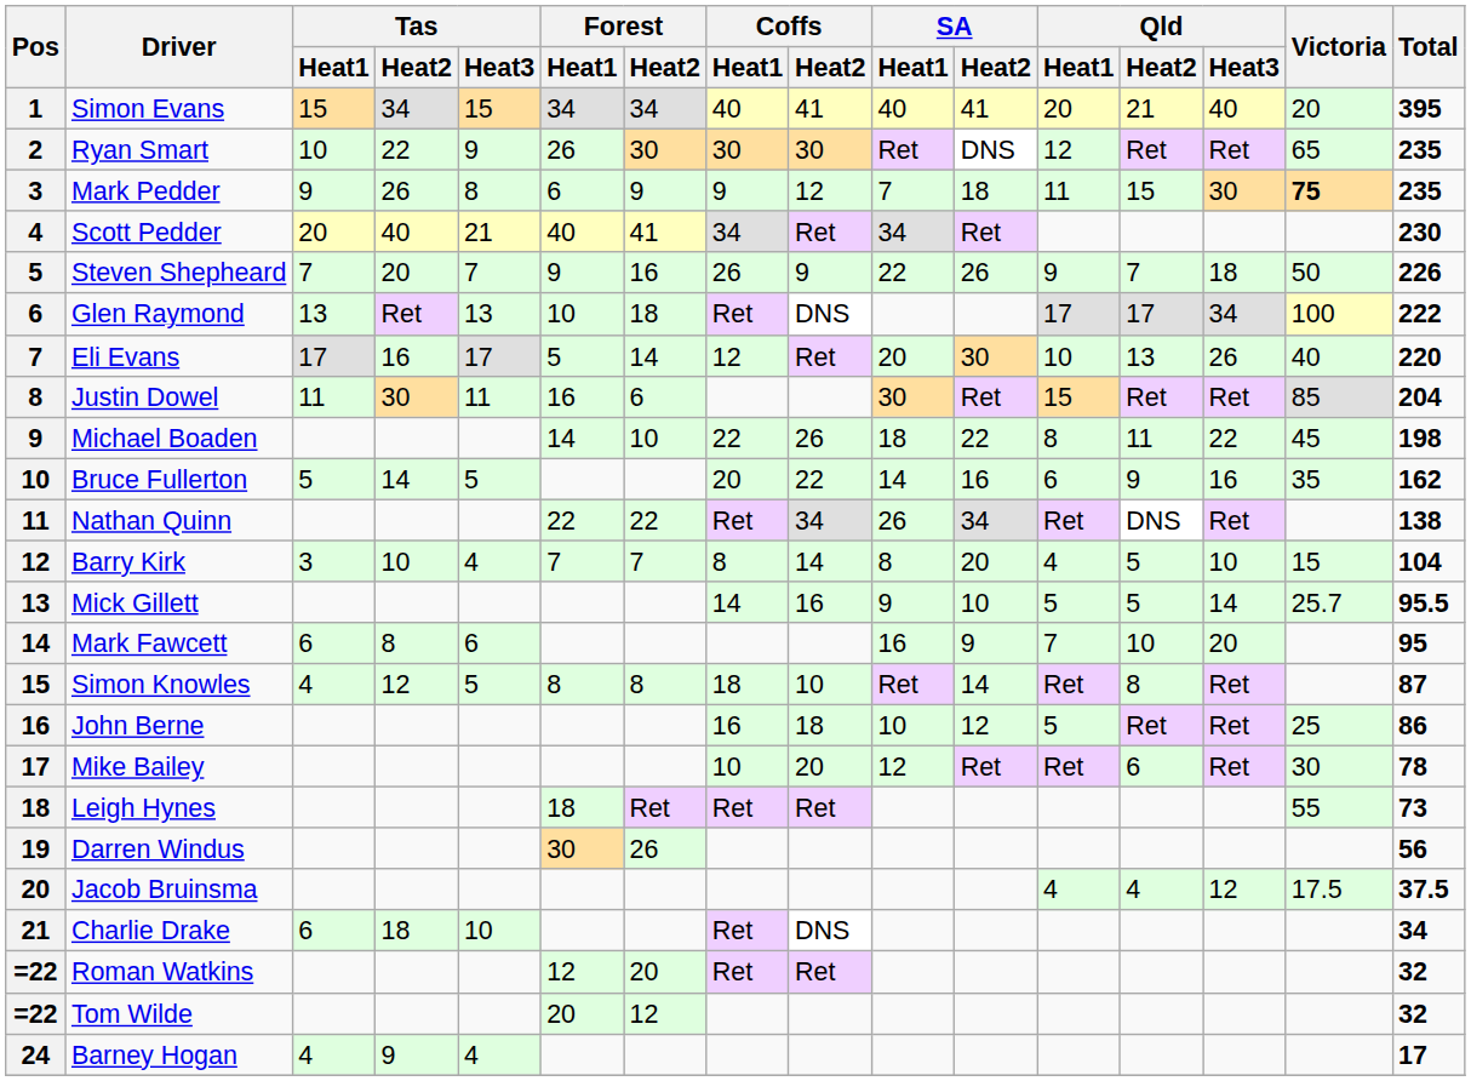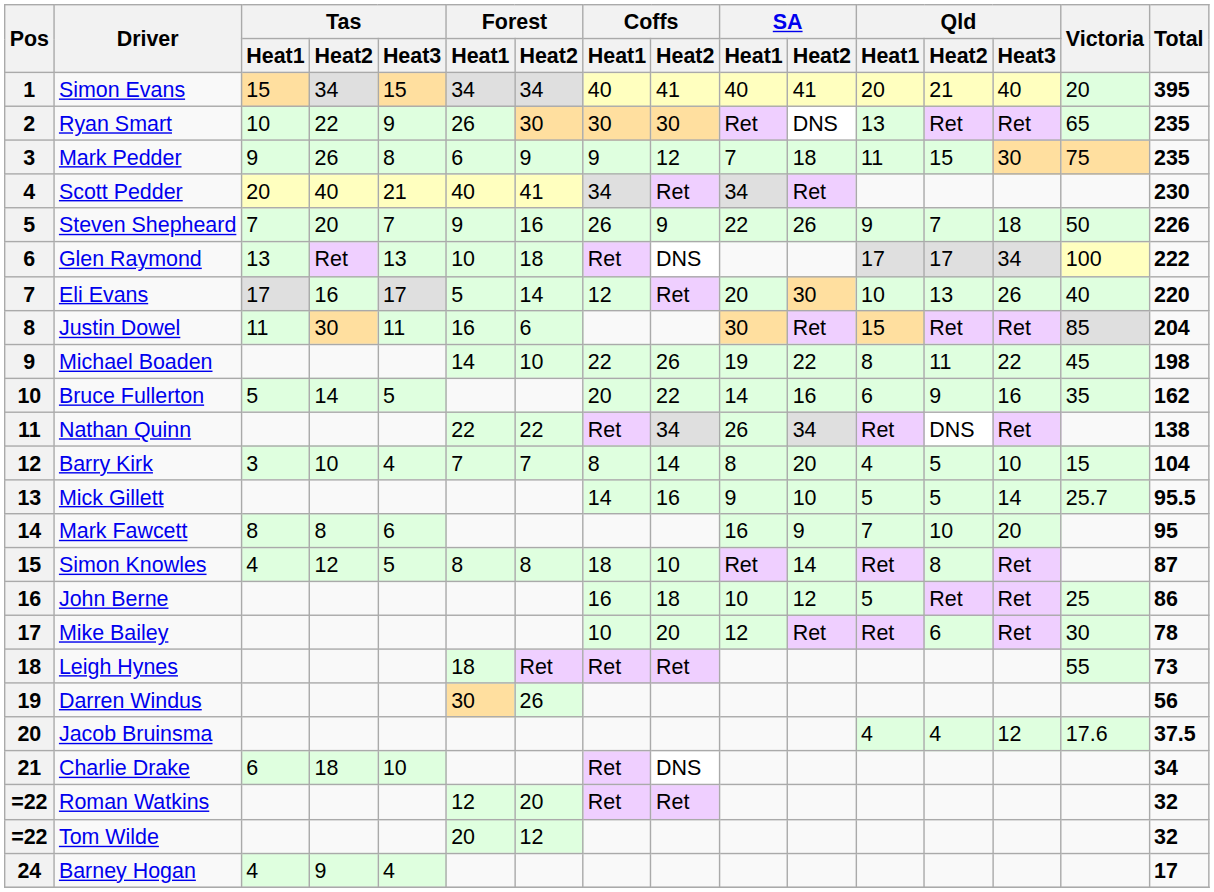 <table class="wikitable" style="font-size: 95%;">
 <tr>
 <th rowspan=2>Pos</th>
 <th rowspan=2>Driver</th>
 <th colspan=3>Tas</th>
 <th colspan=2>Forest</th>
 <th colspan=2>Coffs</th>
 <th colspan=2><a href='#'>SA</a></th>
 <th colspan=3>Qld</th>
 <th rowspan=2>Victoria</th>
 <th rowspan=2>Total</th>
 </tr>
 <tr>
 <th>Heat1</th>
 <th>Heat2</th>
 <th>Heat3</th>
 <th>Heat1</th>
 <th>Heat2</th>
 <th>Heat1</th>
 <th>Heat2</th>
 <th>Heat1</th>
 <th>Heat2</th>
 <th>Heat1</th>
 <th>Heat2</th>
 <th>Heat3</th>
 </tr>
 <tr>
 <th>1</th>
 <td><a href='#'>Simon Evans</a></td>
 <td style="background:#ffdf9f;">15</td>
 <td style="background:#dfdfdf;">34</td>
 <td style="background:#ffdf9f;">15</td>
 <td style="background:#dfdfdf;">34</td>
 <td style="background:#dfdfdf;">34</td>
 <td style="background:#ffffbf;">40</td>
 <td style="background:#ffffbf;">41</td>
 <td style="background:#ffffbf;">40</td>
 <td style="background:#ffffbf;">41</td>
 <td style="background:#ffffbf;">20</td>
 <td style="background:#ffffbf;">21</td>
 <td style="background:#ffffbf;">40</td>
 <td style="background:#dfffdf;">20</td>
 <td><strong>395</strong></td>
 </tr>
 <tr>
 <th>2</th>
 <td><a href='#'>Ryan Smart</a></td>
 <td style="background:#dfffdf;">10</td>
 <td style="background:#dfffdf;">22</td>
 <td style="background:#dfffdf;">9</td>
 <td style="background:#dfffdf;">26</td>
 <td style="background:#ffdf9f;">30</td>
 <td style="background:#ffdf9f;">30</td>
 <td style="background:#ffdf9f;">30</td>
 <td style="background:#efcfff;">Ret</td>
 <td style="background:#ffffff;">DNS</td>
-<td style="background:#dfffdf;">12</td>
+<td style="background:#dfffdf;">13</td>
 <td style="background:#efcfff;">Ret</td>
 <td style="background:#efcfff;">Ret</td>
 <td style="background:#dfffdf;">65</td>
 <td><strong>235</strong></td>
 </tr>
 <tr>
 <th>3</th>
 <td><a href='#'>Mark Pedder</a></td>
 <td style="background:#dfffdf;">9</td>
 <td style="background:#dfffdf;">26</td>
 <td style="background:#dfffdf;">8</td>
 <td style="background:#dfffdf;">6</td>
 <td style="background:#dfffdf;">9</td>
 <td style="background:#dfffdf;">9</td>
 <td style="background:#dfffdf;">12</td>
 <td style="background:#dfffdf;">7</td>
 <td style="background:#dfffdf;">18</td>
 <td style="background:#dfffdf;">11</td>
 <td style="background:#dfffdf;">15</td>
 <td style="background:#ffdf9f;">30</td>
-<td style="background:#ffdf9f;"><strong>75</strong></td>
+<td style="background:#ffdf9f;">75</td>
 <td><strong>235</strong></td>
 </tr>
 <tr>
 <th>4</th>
 <td><a href='#'>Scott Pedder</a></td>
 <td style="background:#ffffbf;">20</td>
 <td style="background:#ffffbf;">40</td>
 <td style="background:#ffffbf;">21</td>
 <td style="background:#ffffbf;">40</td>
 <td style="background:#ffffbf;">41</td>
 <td style="background:#dfdfdf;">34</td>
 <td style="background:#efcfff;">Ret</td>
 <td style="background:#dfdfdf;">34</td>
 <td style="background:#efcfff;">Ret</td>
 <td></td>
 <td></td>
 <td></td>
 <td></td>
 <td><strong>230</strong></td>
 </tr>
 <tr>
 <th>5</th>
 <td><a href='#'>Steven Shepheard</a></td>
 <td style="background:#dfffdf;">7</td>
 <td style="background:#dfffdf;">20</td>
 <td style="background:#dfffdf;">7</td>
 <td style="background:#dfffdf;">9</td>
 <td style="background:#dfffdf;">16</td>
 <td style="background:#dfffdf;">26</td>
 <td style="background:#dfffdf;">9</td>
 <td style="background:#dfffdf;">22</td>
 <td style="background:#dfffdf;">26</td>
 <td style="background:#dfffdf;">9</td>
 <td style="background:#dfffdf;">7</td>
 <td style="background:#dfffdf;">18</td>
 <td style="background:#dfffdf;">50</td>
 <td><strong>226</strong></td>
 </tr>
 <tr>
 <th>6</th>
 <td><a href='#'>Glen Raymond</a></td>
 <td style="background:#dfffdf;">13</td>
 <td style="background:#efcfff;">Ret</td>
 <td style="background:#dfffdf;">13</td>
 <td style="background:#dfffdf;">10</td>
 <td style="background:#dfffdf;">18</td>
 <td style="background:#efcfff;">Ret</td>
 <td style="background:#ffffff;">DNS</td>
 <td></td>
 <td></td>
 <td style="background:#dfdfdf;">17</td>
 <td style="background:#dfdfdf;">17</td>
 <td style="background:#dfdfdf;">34</td>
 <td style="background:#ffffbf;">100</td>
 <td><strong>222</strong></td>
 </tr>
 <tr>
 <th>7</th>
 <td><a href='#'>Eli Evans</a></td>
 <td style="background:#dfdfdf;">17</td>
 <td style="background:#dfffdf;">16</td>
 <td style="background:#dfdfdf;">17</td>
 <td style="background:#dfffdf;">5</td>
 <td style="background:#dfffdf;">14</td>
 <td style="background:#dfffdf;">12</td>
 <td style="background:#efcfff;">Ret</td>
 <td style="background:#dfffdf;">20</td>
 <td style="background:#ffdf9f;">30</td>
 <td style="background:#dfffdf;">10</td>
 <td style="background:#dfffdf;">13</td>
 <td style="background:#dfffdf;">26</td>
 <td style="background:#dfffdf;">40</td>
 <td><strong>220</strong></td>
 </tr>
 <tr>
 <th>8</th>
 <td><a href='#'>Justin Dowel</a></td>
 <td style="background:#dfffdf;">11</td>
 <td style="background:#ffdf9f;">30</td>
 <td style="background:#dfffdf;">11</td>
 <td style="background:#dfffdf;">16</td>
 <td style="background:#dfffdf;">6</td>
 <td></td>
 <td></td>
 <td style="background:#ffdf9f;">30</td>
 <td style="background:#efcfff;">Ret</td>
 <td style="background:#ffdf9f;">15</td>
 <td style="background:#efcfff;">Ret</td>
 <td style="background:#efcfff;">Ret</td>
 <td style="background:#dfdfdf;">85</td>
 <td><strong>204</strong></td>
 </tr>
 <tr>
 <th>9</th>
 <td><a href='#'>Michael Boaden</a></td>
 <td></td>
 <td></td>
 <td></td>
 <td style="background:#dfffdf;">14</td>
 <td style="background:#dfffdf;">10</td>
 <td style="background:#dfffdf;">22</td>
 <td style="background:#dfffdf;">26</td>
-<td style="background:#dfffdf;">18</td>
+<td style="background:#dfffdf;">19</td>
 <td style="background:#dfffdf;">22</td>
 <td style="background:#dfffdf;">8</td>
 <td style="background:#dfffdf;">11</td>
 <td style="background:#dfffdf;">22</td>
 <td style="background:#dfffdf;">45</td>
 <td><strong>198</strong></td>
 </tr>
 <tr>
 <th>10</th>
 <td><a href='#'>Bruce Fullerton</a></td>
 <td style="background:#dfffdf;">5</td>
 <td style="background:#dfffdf;">14</td>
 <td style="background:#dfffdf;">5</td>
 <td></td>
 <td></td>
 <td style="background:#dfffdf;">20</td>
 <td style="background:#dfffdf;">22</td>
 <td style="background:#dfffdf;">14</td>
 <td style="background:#dfffdf;">16</td>
 <td style="background:#dfffdf;">6</td>
 <td style="background:#dfffdf;">9</td>
 <td style="background:#dfffdf;">16</td>
 <td style="background:#dfffdf;">35</td>
 <td><strong>162</strong></td>
 </tr>
 <tr>
 <th>11</th>
 <td><a href='#'>Nathan Quinn</a></td>
 <td></td>
 <td></td>
 <td></td>
 <td style="background:#dfffdf;">22</td>
 <td style="background:#dfffdf;">22</td>
 <td style="background:#efcfff;">Ret</td>
 <td style="background:#dfdfdf;">34</td>
 <td style="background:#dfffdf;">26</td>
 <td style="background:#dfdfdf;">34</td>
 <td style="background:#efcfff;">Ret</td>
 <td style="background:#ffffff;">DNS</td>
 <td style="background:#efcfff;">Ret</td>
 <td></td>
 <td><strong>138</strong></td>
 </tr>
 <tr>
 <th>12</th>
 <td><a href='#'>Barry Kirk</a></td>
 <td style="background:#dfffdf;">3</td>
 <td style="background:#dfffdf;">10</td>
 <td style="background:#dfffdf;">4</td>
 <td style="background:#dfffdf;">7</td>
 <td style="background:#dfffdf;">7</td>
 <td style="background:#dfffdf;">8</td>
 <td style="background:#dfffdf;">14</td>
 <td style="background:#dfffdf;">8</td>
 <td style="background:#dfffdf;">20</td>
 <td style="background:#dfffdf;">4</td>
 <td style="background:#dfffdf;">5</td>
 <td style="background:#dfffdf;">10</td>
 <td style="background:#dfffdf;">15</td>
 <td><strong>104</strong></td>
 </tr>
 <tr>
 <th>13</th>
 <td><a href='#'>Mick Gillett</a></td>
 <td></td>
 <td></td>
 <td></td>
 <td></td>
 <td></td>
 <td style="background:#dfffdf;">14</td>
 <td style="background:#dfffdf;">16</td>
 <td style="background:#dfffdf;">9</td>
 <td style="background:#dfffdf;">10</td>
 <td style="background:#dfffdf;">5</td>
 <td style="background:#dfffdf;">5</td>
 <td style="background:#dfffdf;">14</td>
 <td style="background:#dfffdf;">25.7</td>
 <td><strong>95.5</strong></td>
 </tr>
 <tr>
 <th>14</th>
 <td><a href='#'>Mark Fawcett</a></td>
-<td style="background:#dfffdf;">6</td>
+<td style="background:#dfffdf;">8</td>
 <td style="background:#dfffdf;">8</td>
 <td style="background:#dfffdf;">6</td>
 <td></td>
 <td></td>
 <td></td>
 <td></td>
 <td style="background:#dfffdf;">16</td>
 <td style="background:#dfffdf;">9</td>
 <td style="background:#dfffdf;">7</td>
 <td style="background:#dfffdf;">10</td>
 <td style="background:#dfffdf;">20</td>
 <td></td>
 <td><strong>95</strong></td>
 </tr>
 <tr>
 <th>15</th>
 <td><a href='#'>Simon Knowles</a></td>
 <td style="background:#dfffdf;">4</td>
 <td style="background:#dfffdf;">12</td>
 <td style="background:#dfffdf;">5</td>
 <td style="background:#dfffdf;">8</td>
 <td style="background:#dfffdf;">8</td>
 <td style="background:#dfffdf;">18</td>
 <td style="background:#dfffdf;">10</td>
 <td style="background:#efcfff;">Ret</td>
 <td style="background:#dfffdf;">14</td>
 <td style="background:#efcfff;">Ret</td>
 <td style="background:#dfffdf;">8</td>
 <td style="background:#efcfff;">Ret</td>
 <td></td>
 <td><strong>87</strong></td>
 </tr>
 <tr>
 <th>16</th>
 <td><a href='#'>John Berne</a></td>
 <td></td>
 <td></td>
 <td></td>
 <td></td>
 <td></td>
 <td style="background:#dfffdf;">16</td>
 <td style="background:#dfffdf;">18</td>
 <td style="background:#dfffdf;">10</td>
 <td style="background:#dfffdf;">12</td>
 <td style="background:#dfffdf;">5</td>
 <td style="background:#efcfff;">Ret</td>
 <td style="background:#efcfff;">Ret</td>
 <td style="background:#dfffdf;">25</td>
 <td><strong>86</strong></td>
 </tr>
 <tr>
 <th>17</th>
 <td><a href='#'>Mike Bailey</a></td>
 <td></td>
 <td></td>
 <td></td>
 <td></td>
 <td></td>
 <td style="background:#dfffdf;">10</td>
 <td style="background:#dfffdf;">20</td>
 <td style="background:#dfffdf;">12</td>
 <td style="background:#efcfff;">Ret</td>
 <td style="background:#efcfff;">Ret</td>
 <td style="background:#dfffdf;">6</td>
 <td style="background:#efcfff;">Ret</td>
 <td style="background:#dfffdf;">30</td>
 <td><strong>78</strong></td>
 </tr>
 <tr>
 <th>18</th>
 <td><a href='#'>Leigh Hynes</a></td>
 <td></td>
 <td></td>
 <td></td>
 <td style="background:#dfffdf;">18</td>
 <td style="background:#efcfff;">Ret</td>
 <td style="background:#efcfff;">Ret</td>
 <td style="background:#efcfff;">Ret</td>
 <td></td>
 <td></td>
 <td></td>
 <td></td>
 <td></td>
 <td style="background:#dfffdf;">55</td>
 <td><strong>73</strong></td>
 </tr>
 <tr>
 <th>19</th>
 <td><a href='#'>Darren Windus</a></td>
 <td></td>
 <td></td>
 <td></td>
 <td style="background:#ffdf9f;">30</td>
 <td style="background:#dfffdf;">26</td>
 <td></td>
 <td></td>
 <td></td>
 <td></td>
 <td></td>
 <td></td>
 <td></td>
 <td></td>
 <td><strong>56</strong></td>
 </tr>
 <tr>
 <th>20</th>
 <td><a href='#'>Jacob Bruinsma</a></td>
 <td></td>
 <td></td>
 <td></td>
 <td></td>
 <td></td>
 <td></td>
 <td></td>
 <td></td>
 <td></td>
 <td style="background:#dfffdf;">4</td>
 <td style="background:#dfffdf;">4</td>
 <td style="background:#dfffdf;">12</td>
-<td style="background:#dfffdf;">17.5</td>
+<td style="background:#dfffdf;">17.6</td>
 <td><strong>37.5</strong></td>
 </tr>
 <tr>
 <th>21</th>
 <td><a href='#'>Charlie Drake</a></td>
 <td style="background:#dfffdf;">6</td>
 <td style="background:#dfffdf;">18</td>
 <td style="background:#dfffdf;">10</td>
 <td></td>
 <td></td>
 <td style="background:#efcfff;">Ret</td>
 <td style="background:#ffffff;">DNS</td>
 <td></td>
 <td></td>
 <td></td>
 <td></td>
 <td></td>
 <td></td>
 <td><strong>34</strong></td>
 </tr>
 <tr>
 <th>=22</th>
 <td><a href='#'>Roman Watkins</a></td>
 <td></td>
 <td></td>
 <td></td>
 <td style="background:#dfffdf;">12</td>
 <td style="background:#dfffdf;">20</td>
 <td style="background:#efcfff;">Ret</td>
 <td style="background:#efcfff;">Ret</td>
 <td></td>
 <td></td>
 <td></td>
 <td></td>
 <td></td>
 <td></td>
 <td><strong>32</strong></td>
 </tr>
 <tr>
 <th>=22</th>
 <td><a href='#'>Tom Wilde</a></td>
 <td></td>
 <td></td>
 <td></td>
 <td style="background:#dfffdf;">20</td>
 <td style="background:#dfffdf;">12</td>
 <td></td>
 <td></td>
 <td></td>
 <td></td>
 <td></td>
 <td></td>
 <td></td>
 <td></td>
 <td><strong>32</strong></td>
 </tr>
 <tr>
 <th>24</th>
 <td><a href='#'>Barney Hogan</a></td>
 <td style="background:#dfffdf;">4</td>
 <td style="background:#dfffdf;">9</td>
 <td style="background:#dfffdf;">4</td>
 <td></td>
 <td></td>
 <td></td>
 <td></td>
 <td></td>
 <td></td>
 <td></td>
 <td></td>
 <td></td>
 <td></td>
 <td><strong>17</strong></td>
 </tr>
 <tr>
 </tr>
 </table>
